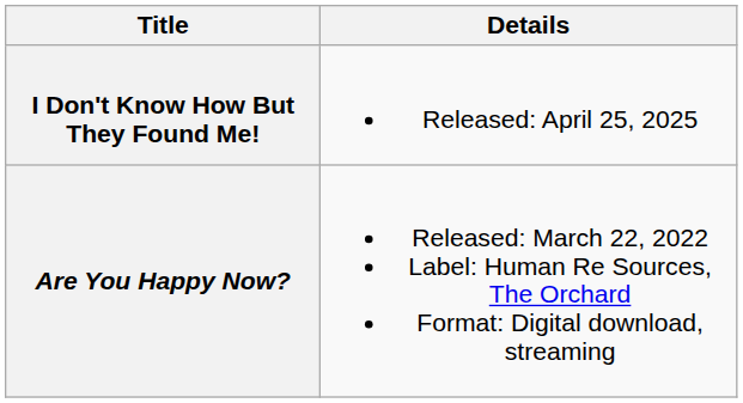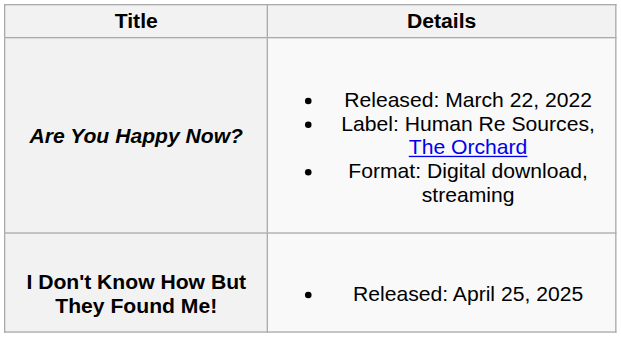 <table class="wikitable plainrowheaders" style="text-align:center;" border="1">
 <tr>
 <th scope="col" rowspan="1" style="width:12em;">Title</th>
 <th scope="col" rowspan="1" style="width:16em;">Details</th>
 </tr>
 <tr>
+<th scope="row"><em>Are You Happy Now?</em></th>
+<td><br><ul><li>Released: March 22, 2022</li><li>Label: Human Re Sources, <a href='#'>The Orchard</a></li><li>Format: Digital download, streaming</li></ul></td>
+</tr>
+<tr>
 <th scope="row"><em><br></em>I Don't Know How But They Found Me!<em></th>
 <td><br><ul><li>Released: April 25, 2025</li></ul></td>
 </tr>
-<tr>
-<th scope="row"><em>Are You Happy Now?</em></th>
-<td><br><ul><li>Released: March 22, 2022</li><li>Label: Human Re Sources, <a href='#'>The Orchard</a></li><li>Format: Digital download, streaming</li></ul></td>
-</tr>
 </table>
